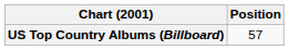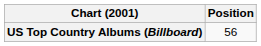 <table class="wikitable plainrowheaders" style="text-align:center">
 <tr>
 <th scope="col">Chart (2001)</th>
 <th scope="col">Position</th>
 </tr>
 <tr>
 <th scope="row">US Top Country Albums (<em>Billboard</em>)</th>
-<td>57</td>
+<td>56</td>
 </tr>
 </table>
